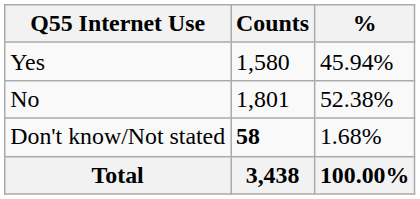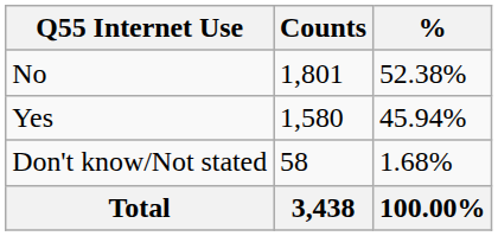 <table class="wikitable sortable">
 <tr>
 <th>Q55 Internet Use</th>
 <th>Counts</th>
 <th>%</th>
 </tr>
 <tr>
+<td>No</td>
+<td>1,801</td>
+<td>52.38%</td>
+</tr>
+<tr>
 <td>Yes</td>
 <td>1,580</td>
 <td>45.94%</td>
 </tr>
 <tr>
-<td>No</td>
-<td>1,801</td>
-<td>52.38%</td>
-</tr>
-<tr>
 <td>Don't know/Not stated</td>
-<td><strong>58</strong></td>
+<td>58</td>
 <td>1.68%</td>
 </tr>
 <tr>
 <th>Total</th>
 <th>3,438</th>
 <th>100.00%</th>
 </tr>
 </table>
